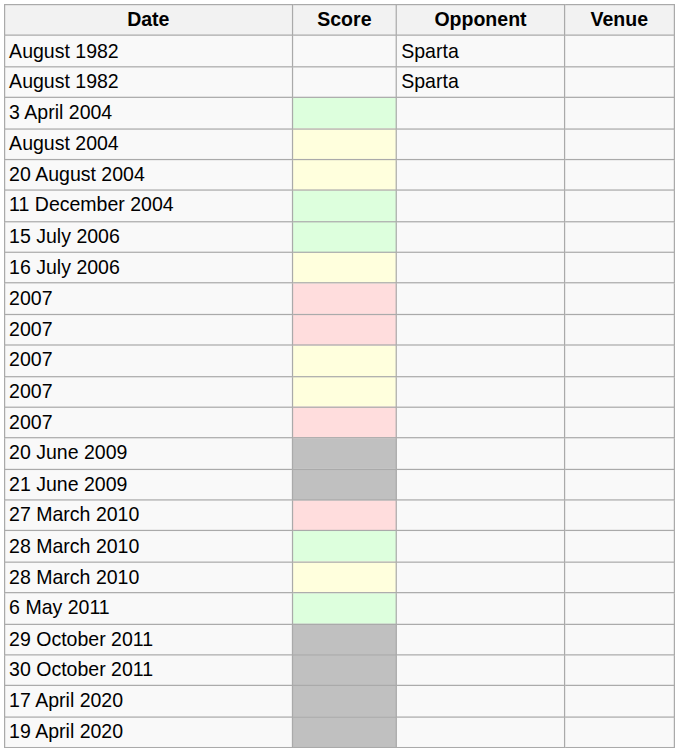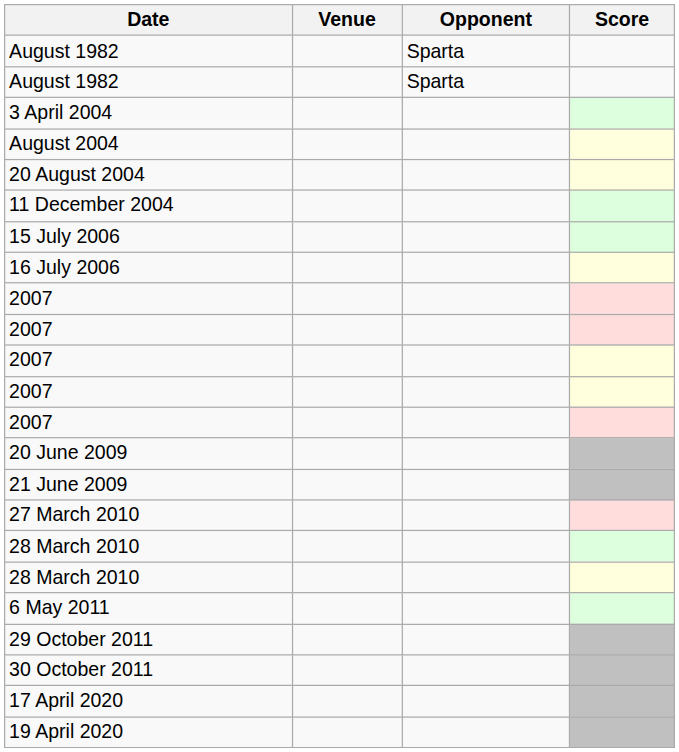 <table class="wikitable" style="width:550px">
 <tr>
 <th>Date</th>
+<th>Venue</th>
+<th>Opponent</th>
 <th>Score</th>
-<th>Opponent</th>
-<th>Venue</th>
 </tr>
 <tr>
 <td>August 1982</td>
+<td></td>
+<td> Sparta</td>
 <td style="background:fdd;"></td>
-<td> Sparta</td>
-<td></td>
 </tr>
 <tr>
 <td>August 1982</td>
+<td></td>
+<td> Sparta</td>
 <td style="background:fdd;"></td>
-<td> Sparta</td>
-<td></td>
 </tr>
 <tr>
 <td>3 April 2004</td>
-<td style="background:#dfd;"></td>
 <td></td>
 <td></td>
+<td style="background:#dfd;"></td>
 </tr>
 <tr>
 <td>August 2004</td>
-<td style="background:#ffd;"></td>
 <td></td>
 <td></td>
+<td style="background:#ffd;"></td>
 </tr>
 <tr>
 <td>20 August 2004</td>
-<td style="background:#ffd;"></td>
 <td></td>
 <td></td>
+<td style="background:#ffd;"></td>
 </tr>
 <tr>
 <td>11 December 2004</td>
-<td style="background:#dfd;"></td>
 <td></td>
 <td></td>
+<td style="background:#dfd;"></td>
 </tr>
 <tr>
 <td>15 July 2006</td>
-<td style="background:#dfd;"></td>
 <td></td>
 <td></td>
+<td style="background:#dfd;"></td>
 </tr>
 <tr>
 <td>16 July 2006</td>
-<td style="background:#ffd;"></td>
 <td></td>
 <td></td>
+<td style="background:#ffd;"></td>
 </tr>
 <tr>
 <td>2007</td>
-<td style="background:#fdd;"></td>
 <td></td>
 <td></td>
+<td style="background:#fdd;"></td>
 </tr>
 <tr>
 <td>2007</td>
-<td style="background:#fdd;"></td>
 <td></td>
 <td></td>
+<td style="background:#fdd;"></td>
 </tr>
 <tr>
 <td>2007</td>
-<td style="background:#ffd;"></td>
 <td></td>
 <td></td>
+<td style="background:#ffd;"></td>
 </tr>
 <tr>
 <td>2007</td>
-<td style="background:#ffd;"></td>
 <td></td>
 <td></td>
+<td style="background:#ffd;"></td>
 </tr>
 <tr>
 <td>2007</td>
-<td style="background:#fdd;"></td>
 <td></td>
 <td></td>
+<td style="background:#fdd;"></td>
 </tr>
 <tr>
 <td>20 June 2009</td>
-<td style="background:silver;"></td>
 <td></td>
 <td></td>
+<td style="background:silver;"></td>
 </tr>
 <tr>
 <td>21 June 2009</td>
-<td style="background:silver;"></td>
 <td></td>
 <td></td>
+<td style="background:silver;"></td>
 </tr>
 <tr>
 <td>27 March 2010</td>
-<td style="background:#fdd;"></td>
 <td></td>
 <td></td>
+<td style="background:#fdd;"></td>
 </tr>
 <tr>
 <td>28 March 2010</td>
-<td style="background:#dfd;"></td>
 <td></td>
 <td></td>
+<td style="background:#dfd;"></td>
 </tr>
 <tr>
 <td>28 March 2010</td>
-<td style="background:#ffd;"></td>
 <td></td>
 <td></td>
+<td style="background:#ffd;"></td>
 </tr>
 <tr>
 <td>6 May 2011</td>
-<td style="background:#dfd;"></td>
 <td></td>
 <td></td>
+<td style="background:#dfd;"></td>
 </tr>
 <tr>
 <td>29 October 2011</td>
-<td style="background:silver;"></td>
 <td></td>
 <td></td>
+<td style="background:silver;"></td>
 </tr>
 <tr>
 <td>30 October 2011</td>
-<td style="background:silver;"></td>
 <td></td>
 <td></td>
+<td style="background:silver;"></td>
 </tr>
 <tr>
 <td>17 April 2020</td>
-<td style="background:silver;"></td>
 <td></td>
 <td></td>
+<td style="background:silver;"></td>
 </tr>
 <tr>
 <td>19 April 2020</td>
-<td style="background:silver;"></td>
 <td></td>
 <td></td>
+<td style="background:silver;"></td>
 </tr>
 </table>
